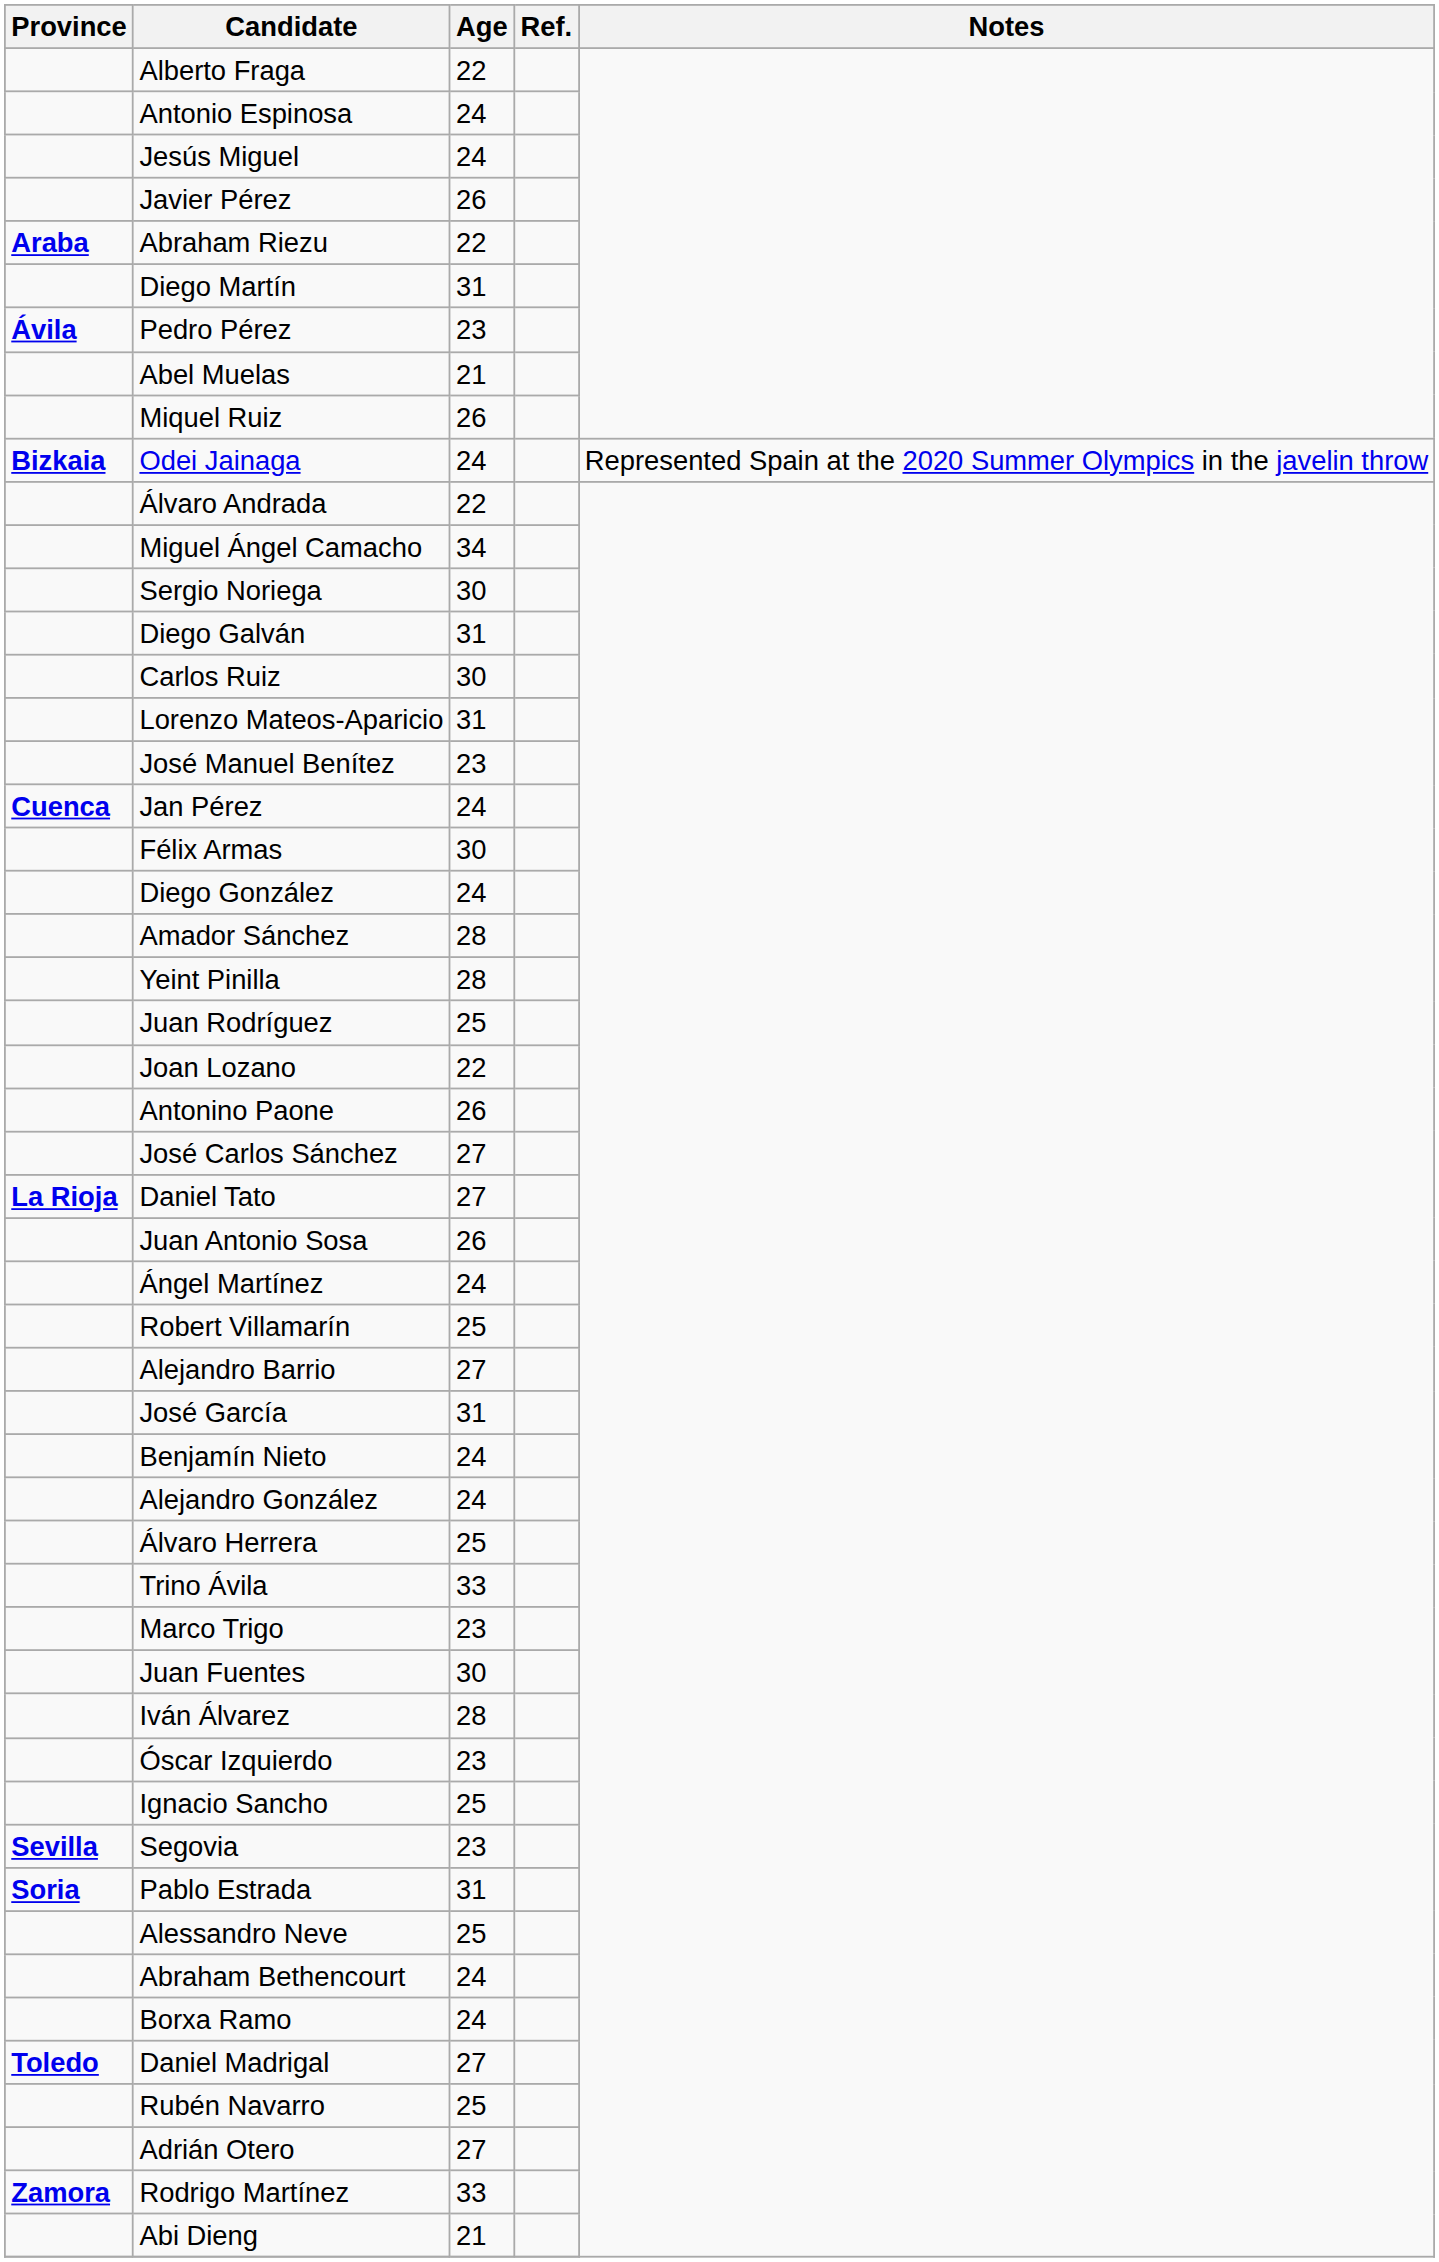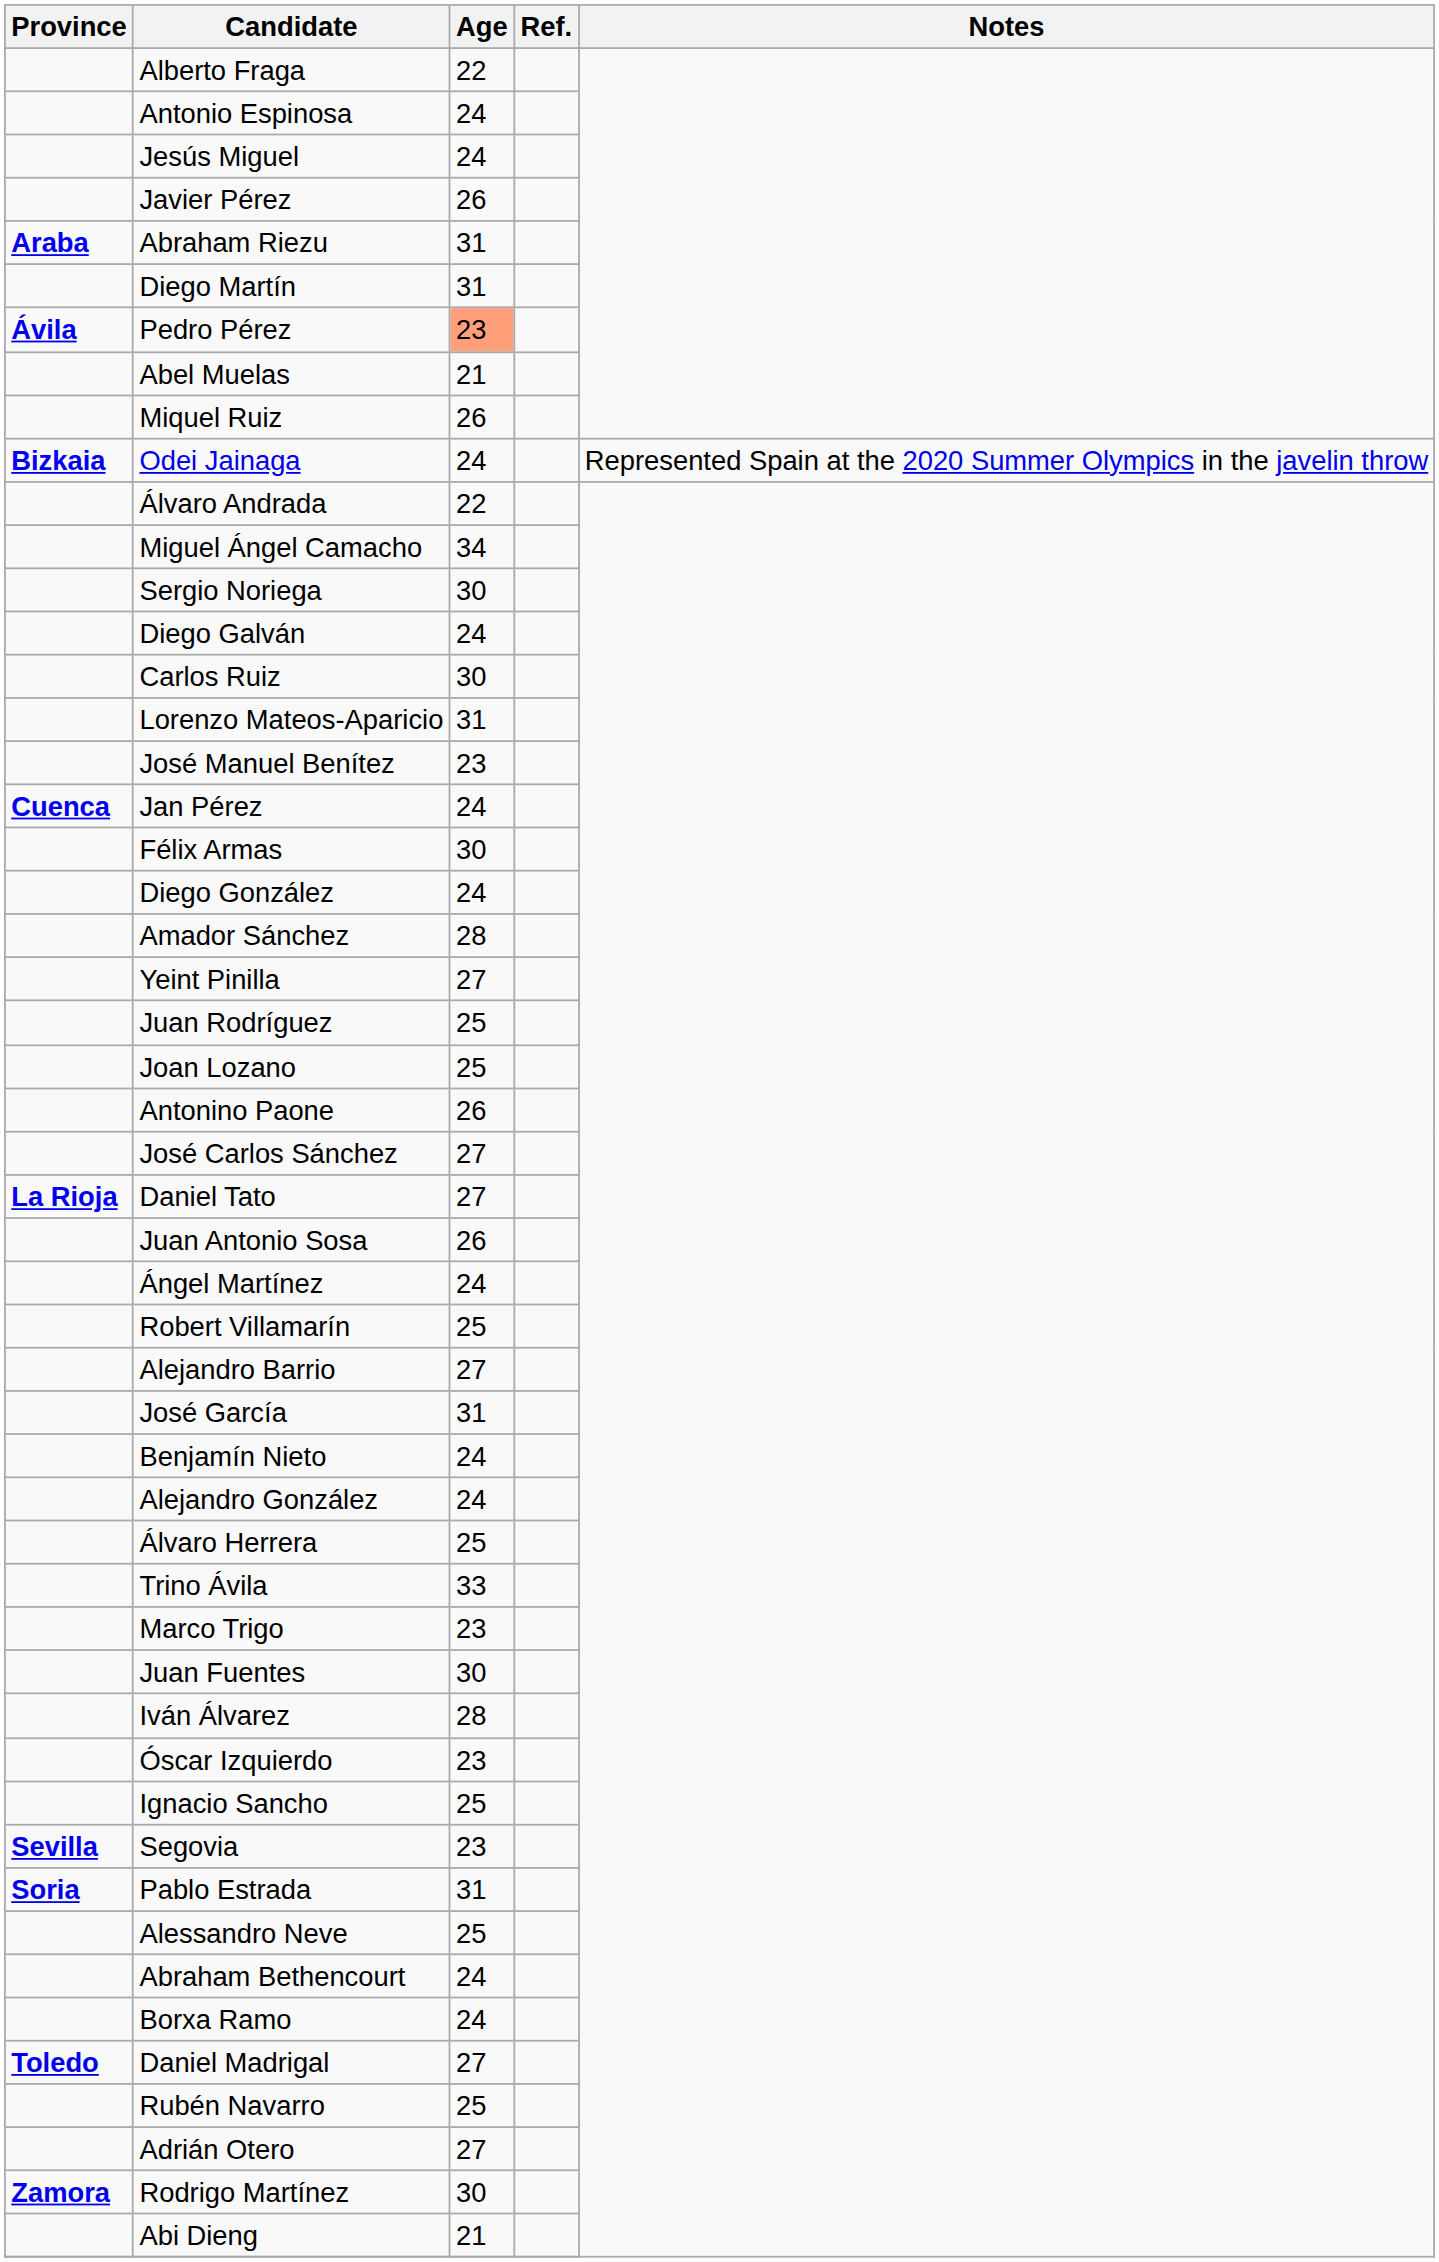 <table class="wikitable sortable" style="font-size: 95%;">
 <tr>
 <th>Province</th>
 <th>Candidate</th>
 <th>Age</th>
 <th>Ref.</th>
 <th>Notes</th>
 </tr>
 <tr>
 <td><strong></strong></td>
 <td>Alberto Fraga</td>
 <td>22</td>
 <td></td>
 </tr>
 <tr>
 <td><strong></strong></td>
 <td>Antonio Espinosa</td>
 <td>24</td>
 <td></td>
 </tr>
 <tr>
 <td><strong></strong></td>
 <td>Jesús Miguel</td>
 <td>24</td>
 <td></td>
 </tr>
 <tr>
 <td><strong></strong></td>
 <td>Javier Pérez</td>
 <td>26</td>
 <td></td>
 </tr>
 <tr>
 <td> <strong><a href='#'>Araba</a></strong></td>
 <td>Abraham Riezu</td>
-<td>22</td>
+<td>31</td>
 <td></td>
 </tr>
 <tr>
 <td><strong></strong></td>
 <td>Diego Martín</td>
 <td>31</td>
 <td></td>
 </tr>
 <tr>
 <td> <strong><a href='#'>Ávila</a></strong></td>
 <td>Pedro Pérez</td>
-<td>23</td>
+<td style="background: lightsalmon;">23</td>
 <td></td>
 </tr>
 <tr>
 <td><strong></strong></td>
 <td>Abel Muelas</td>
 <td>21</td>
 <td></td>
 </tr>
 <tr>
 <td><strong></strong></td>
 <td>Miquel Ruiz</td>
 <td>26</td>
 <td></td>
 </tr>
 <tr>
 <td> <strong><a href='#'>Bizkaia</a></strong></td>
 <td><a href='#'>Odei Jainaga</a></td>
 <td>24</td>
 <td></td>
 <td>Represented Spain at the <a href='#'>2020 Summer Olympics</a> in the <a href='#'>javelin throw</a></td>
 </tr>
 <tr>
 <td><strong></strong></td>
 <td>Álvaro Andrada</td>
 <td>22</td>
 <td></td>
 </tr>
 <tr>
 <td><strong></strong></td>
 <td>Miguel Ángel Camacho</td>
 <td>34</td>
 <td></td>
 </tr>
 <tr>
 <td><strong></strong></td>
 <td>Sergio Noriega</td>
 <td>30</td>
 <td></td>
 </tr>
 <tr>
 <td><strong></strong></td>
 <td>Diego Galván</td>
-<td>31</td>
+<td>24</td>
 <td></td>
 </tr>
 <tr>
 <td><strong></strong></td>
 <td>Carlos Ruiz</td>
 <td>30</td>
 <td></td>
 </tr>
 <tr>
 <td><strong></strong></td>
 <td>Lorenzo Mateos-Aparicio</td>
 <td>31</td>
 <td></td>
 </tr>
 <tr>
 <td><strong></strong></td>
 <td>José Manuel Benítez</td>
 <td>23</td>
 <td></td>
 </tr>
 <tr>
 <td> <strong><a href='#'>Cuenca</a></strong></td>
 <td>Jan Pérez</td>
 <td>24</td>
 <td></td>
 </tr>
 <tr>
 <td><strong></strong></td>
 <td>Félix Armas</td>
 <td>30</td>
 <td></td>
 </tr>
 <tr>
 <td><strong></strong></td>
 <td>Diego González</td>
 <td>24</td>
 <td></td>
 </tr>
 <tr>
 <td><strong></strong></td>
 <td>Amador Sánchez</td>
 <td>28</td>
 <td></td>
 </tr>
 <tr>
 <td><strong></strong></td>
 <td>Yeint Pinilla</td>
-<td>28</td>
+<td>27</td>
 <td></td>
 </tr>
 <tr>
 <td><strong></strong></td>
 <td>Juan Rodríguez</td>
 <td>25</td>
 <td></td>
 </tr>
 <tr>
 <td><strong></strong></td>
 <td>Joan Lozano</td>
-<td>22</td>
+<td>25</td>
 <td></td>
 </tr>
 <tr>
 <td><strong></strong></td>
 <td>Antonino Paone</td>
 <td>26</td>
 <td></td>
 </tr>
 <tr>
 <td><strong></strong></td>
 <td>José Carlos Sánchez</td>
 <td>27</td>
 <td></td>
 </tr>
 <tr>
 <td> <strong><a href='#'>La Rioja</a></strong></td>
 <td>Daniel Tato</td>
 <td>27</td>
 <td></td>
 </tr>
 <tr>
 <td><strong></strong></td>
 <td>Juan Antonio Sosa</td>
 <td>26</td>
 <td></td>
 </tr>
 <tr>
 <td><strong></strong></td>
 <td>Ángel Martínez</td>
 <td>24</td>
 <td></td>
 </tr>
 <tr>
 <td><strong></strong></td>
 <td>Robert Villamarín</td>
 <td>25</td>
 <td></td>
 </tr>
 <tr>
 <td><strong></strong></td>
 <td>Alejandro Barrio</td>
 <td>27</td>
 <td></td>
 </tr>
 <tr>
 <td><strong></strong></td>
 <td>José García</td>
 <td>31</td>
 <td></td>
 </tr>
 <tr>
 <td><strong></strong></td>
 <td>Benjamín Nieto</td>
 <td>24</td>
 <td></td>
 </tr>
 <tr>
 <td><strong></strong></td>
 <td>Alejandro González</td>
 <td>24</td>
 <td></td>
 </tr>
 <tr>
 <td><strong></strong></td>
 <td>Álvaro Herrera</td>
 <td>25</td>
 <td></td>
 </tr>
 <tr>
 <td><strong></strong></td>
 <td>Trino Ávila</td>
 <td>33</td>
 <td></td>
 </tr>
 <tr>
 <td><strong></strong></td>
 <td>Marco Trigo</td>
 <td>23</td>
 <td></td>
 </tr>
 <tr>
 <td><strong></strong></td>
 <td>Juan Fuentes</td>
 <td>30</td>
 <td></td>
 </tr>
 <tr>
 <td><strong></strong></td>
 <td>Iván Álvarez</td>
 <td>28</td>
 <td></td>
 </tr>
 <tr>
 <td><strong></strong></td>
 <td>Óscar Izquierdo</td>
 <td>23</td>
 <td></td>
 </tr>
 <tr>
 <td><strong></strong></td>
 <td>Ignacio Sancho</td>
 <td>25</td>
 <td></td>
 </tr>
 <tr>
 <td> <strong><a href='#'>Sevilla</a></strong></td>
 <td>Segovia</td>
 <td>23</td>
 <td></td>
 </tr>
 <tr>
 <td> <strong><a href='#'>Soria</a></strong></td>
 <td>Pablo Estrada</td>
 <td>31</td>
 <td></td>
 </tr>
 <tr>
 <td><strong></strong></td>
 <td>Alessandro Neve</td>
 <td>25</td>
 <td></td>
 </tr>
 <tr>
 <td><strong></strong></td>
 <td>Abraham Bethencourt</td>
 <td>24</td>
 <td></td>
 </tr>
 <tr>
 <td><strong></strong></td>
 <td>Borxa Ramo</td>
 <td>24</td>
 <td></td>
 </tr>
 <tr>
 <td> <strong><a href='#'>Toledo</a></strong></td>
 <td>Daniel Madrigal</td>
 <td>27</td>
 <td></td>
 </tr>
 <tr>
 <td><strong></strong></td>
 <td>Rubén Navarro</td>
 <td>25</td>
 <td></td>
 </tr>
 <tr>
 <td><strong></strong></td>
 <td>Adrián Otero</td>
 <td>27</td>
 <td></td>
 </tr>
 <tr>
 <td> <strong><a href='#'>Zamora</a></strong></td>
 <td>Rodrigo Martínez</td>
-<td>33</td>
+<td>30</td>
 <td></td>
 </tr>
 <tr>
 <td><strong></strong></td>
 <td>Abi Dieng</td>
 <td>21</td>
 <td></td>
 </tr>
 <tr>
 </tr>
 </table>
